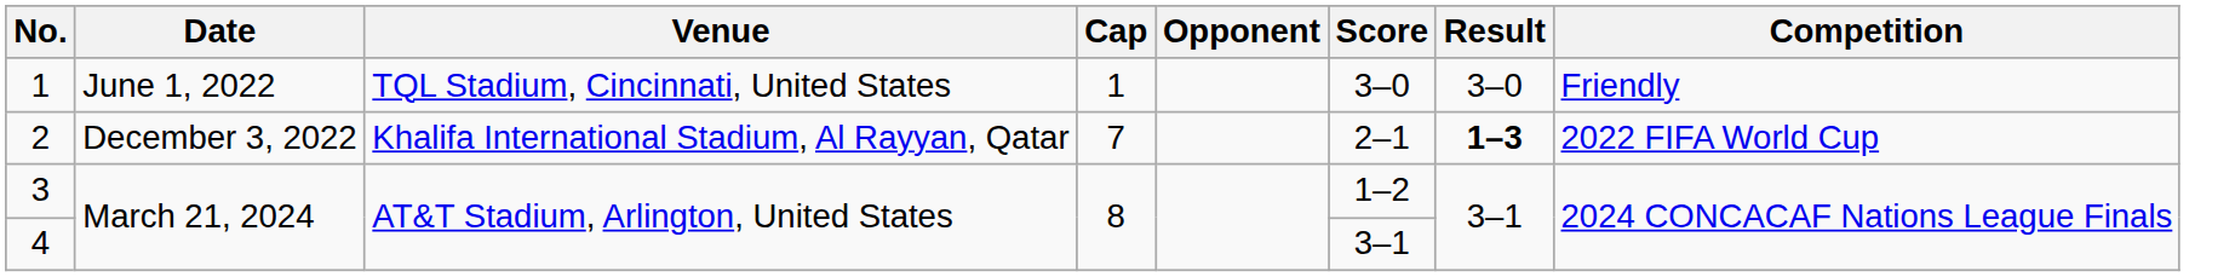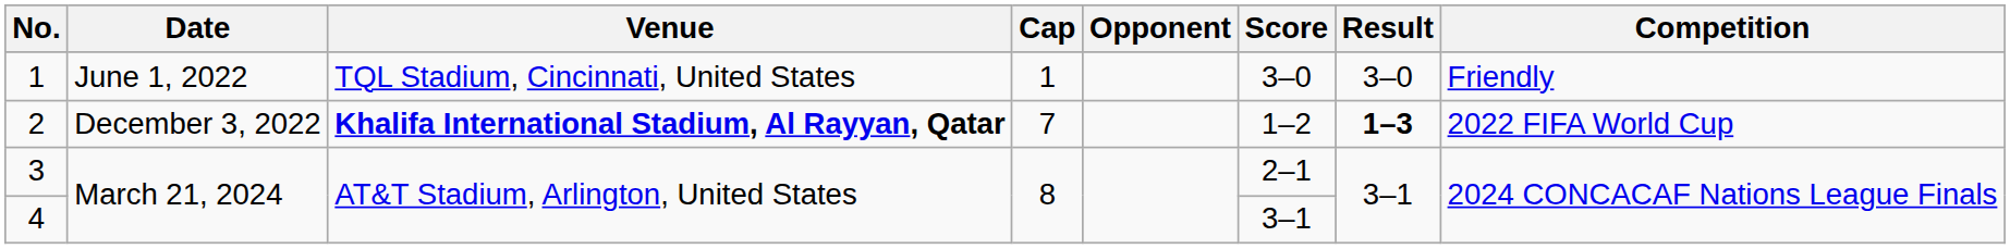 <table class="wikitable sortable">
 <tr>
 <th scope="col">No.</th>
 <th scope="col">Date</th>
 <th scope="col">Venue</th>
 <th scope="col">Cap</th>
 <th scope="col">Opponent</th>
 <th scope="col">Score</th>
 <th scope="col">Result</th>
 <th scope="col">Competition</th>
 </tr>
 <tr>
 <td style="text-align:center">1</td>
 <td>June 1, 2022</td>
 <td><a href='#'>TQL Stadium</a>, <a href='#'>Cincinnati</a>, United States</td>
 <td style="text-align:center">1</td>
 <td></td>
 <td style="text-align:center">3–0</td>
 <td style="text-align:center">3–0</td>
 <td><a href='#'>Friendly</a></td>
 </tr>
 <tr>
 <td style="text-align:center">2</td>
 <td>December 3, 2022</td>
-<td><a href='#'>Khalifa International Stadium</a>, <a href='#'>Al Rayyan</a>, Qatar</td>
+<td><strong><a href='#'>Khalifa International Stadium</a>, <a href='#'>Al Rayyan</a>, Qatar</strong></td>
 <td style="text-align:center">7</td>
 <td></td>
-<td align="center">2–1</td>
+<td style="text-align:center">1–2</td>
 <td style="text-align:center"><strong>1–3</strong></td>
 <td><a href='#'>2022 FIFA World Cup</a></td>
 </tr>
 <tr>
 <td align="center">3</td>
 <td rowspan=2>March 21, 2024</td>
 <td rowspan=2><a href='#'>AT&T Stadium</a>, <a href='#'>Arlington</a>, United States</td>
 <td rowspan=2 style="text-align:center">8</td>
 <td rowspan=2></td>
-<td style="text-align:center">1–2</td>
+<td align="center">2–1</td>
 <td rowspan=2 align="center">3–1 </td>
 <td rowspan=2><a href='#'>2024 CONCACAF Nations League Finals</a></td>
 </tr>
 <tr>
 <td align="center">4</td>
 <td align="center">3–1</td>
 </tr>
 </table>
